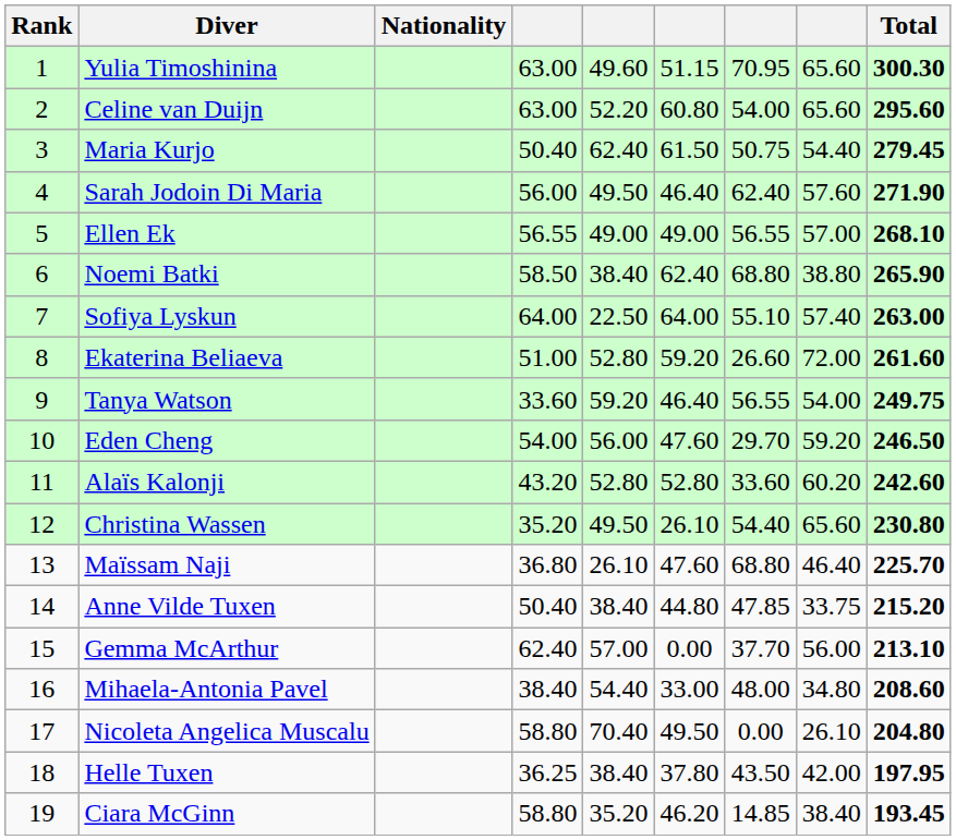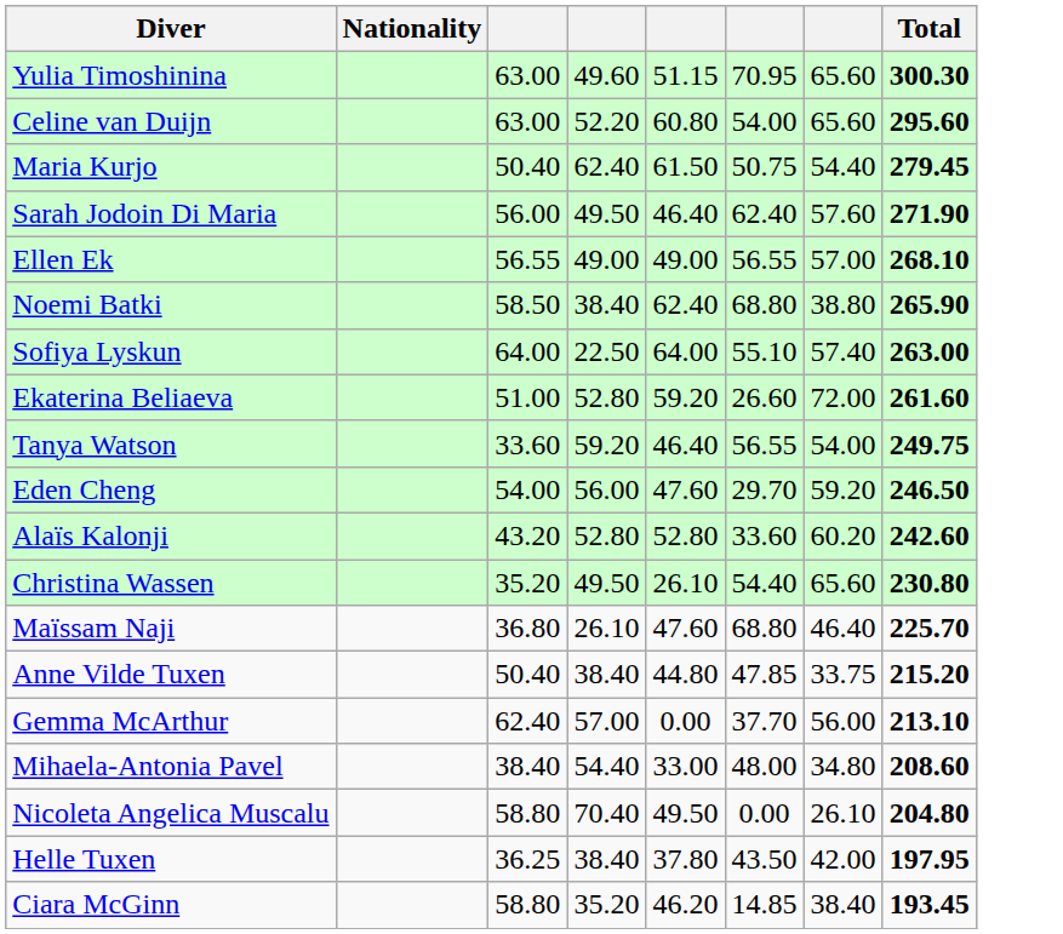 <table class="wikitable" style="text-align:center">
 <tr>
-<th>Rank</th>
 <th>Diver</th>
 <th>Nationality</th>
 <th></th>
 <th></th>
 <th></th>
 <th></th>
 <th></th>
 <th>Total</th>
 </tr>
 <tr bgcolor=ccffcc>
-<td>1</td>
 <td align=left><a href='#'>Yulia Timoshinina</a></td>
 <td align=left></td>
 <td>63.00</td>
 <td>49.60</td>
 <td>51.15</td>
 <td>70.95</td>
 <td>65.60</td>
 <td><strong>300.30</strong></td>
 </tr>
 <tr bgcolor=ccffcc>
-<td>2</td>
 <td align=left><a href='#'>Celine van Duijn</a></td>
 <td align=left></td>
 <td>63.00</td>
 <td>52.20</td>
 <td>60.80</td>
 <td>54.00</td>
 <td>65.60</td>
 <td><strong>295.60</strong></td>
 </tr>
 <tr bgcolor=ccffcc>
-<td>3</td>
 <td align=left><a href='#'>Maria Kurjo</a></td>
 <td align=left></td>
 <td>50.40</td>
 <td>62.40</td>
 <td>61.50</td>
 <td>50.75</td>
 <td>54.40</td>
 <td><strong>279.45</strong></td>
 </tr>
 <tr bgcolor=ccffcc>
-<td>4</td>
 <td align=left><a href='#'>Sarah Jodoin Di Maria</a></td>
 <td align=left></td>
 <td>56.00</td>
 <td>49.50</td>
 <td>46.40</td>
 <td>62.40</td>
 <td>57.60</td>
 <td><strong>271.90</strong></td>
 </tr>
 <tr bgcolor=ccffcc>
-<td>5</td>
 <td align=left><a href='#'>Ellen Ek</a></td>
 <td align=left></td>
 <td>56.55</td>
 <td>49.00</td>
 <td>49.00</td>
 <td>56.55</td>
 <td>57.00</td>
 <td><strong>268.10</strong></td>
 </tr>
 <tr bgcolor=ccffcc>
-<td>6</td>
 <td align=left><a href='#'>Noemi Batki</a></td>
 <td align=left></td>
 <td>58.50</td>
 <td>38.40</td>
 <td>62.40</td>
 <td>68.80</td>
 <td>38.80</td>
 <td><strong>265.90</strong></td>
 </tr>
 <tr bgcolor=ccffcc>
-<td>7</td>
 <td align=left><a href='#'>Sofiya Lyskun</a></td>
 <td align=left></td>
 <td>64.00</td>
 <td>22.50</td>
 <td>64.00</td>
 <td>55.10</td>
 <td>57.40</td>
 <td><strong>263.00</strong></td>
 </tr>
 <tr bgcolor=ccffcc>
-<td>8</td>
 <td align=left><a href='#'>Ekaterina Beliaeva</a></td>
 <td align=left></td>
 <td>51.00</td>
 <td>52.80</td>
 <td>59.20</td>
 <td>26.60</td>
 <td>72.00</td>
 <td><strong>261.60</strong></td>
 </tr>
 <tr bgcolor=ccffcc>
-<td>9</td>
 <td align=left><a href='#'>Tanya Watson</a></td>
 <td align=left></td>
 <td>33.60</td>
 <td>59.20</td>
 <td>46.40</td>
 <td>56.55</td>
 <td>54.00</td>
 <td><strong>249.75</strong></td>
 </tr>
 <tr bgcolor=ccffcc>
-<td>10</td>
 <td align=left><a href='#'>Eden Cheng</a></td>
 <td align=left></td>
 <td>54.00</td>
 <td>56.00</td>
 <td>47.60</td>
 <td>29.70</td>
 <td>59.20</td>
 <td><strong>246.50</strong></td>
 </tr>
 <tr bgcolor=ccffcc>
-<td>11</td>
 <td align=left><a href='#'>Alaïs Kalonji</a></td>
 <td align=left></td>
 <td>43.20</td>
 <td>52.80</td>
 <td>52.80</td>
 <td>33.60</td>
 <td>60.20</td>
 <td><strong>242.60</strong></td>
 </tr>
 <tr bgcolor=ccffcc>
-<td>12</td>
 <td align=left><a href='#'>Christina Wassen</a></td>
 <td align=left></td>
 <td>35.20</td>
 <td>49.50</td>
 <td>26.10</td>
 <td>54.40</td>
 <td>65.60</td>
 <td><strong>230.80</strong></td>
 </tr>
 <tr>
-<td>13</td>
 <td align=left><a href='#'>Maïssam Naji</a></td>
 <td align=left></td>
 <td>36.80</td>
 <td>26.10</td>
 <td>47.60</td>
 <td>68.80</td>
 <td>46.40</td>
 <td><strong>225.70</strong></td>
 </tr>
 <tr>
-<td>14</td>
 <td align=left><a href='#'>Anne Vilde Tuxen</a></td>
 <td align=left></td>
 <td>50.40</td>
 <td>38.40</td>
 <td>44.80</td>
 <td>47.85</td>
 <td>33.75</td>
 <td><strong>215.20</strong></td>
 </tr>
 <tr>
-<td>15</td>
 <td align=left><a href='#'>Gemma McArthur</a></td>
 <td align=left></td>
 <td>62.40</td>
 <td>57.00</td>
 <td>0.00</td>
 <td>37.70</td>
 <td>56.00</td>
 <td><strong>213.10</strong></td>
 </tr>
 <tr>
-<td>16</td>
 <td align=left><a href='#'>Mihaela-Antonia Pavel</a></td>
 <td align=left></td>
 <td>38.40</td>
 <td>54.40</td>
 <td>33.00</td>
 <td>48.00</td>
 <td>34.80</td>
 <td><strong>208.60</strong></td>
 </tr>
 <tr>
-<td>17</td>
 <td align=left><a href='#'>Nicoleta Angelica Muscalu</a></td>
 <td align=left></td>
 <td>58.80</td>
 <td>70.40</td>
 <td>49.50</td>
 <td>0.00</td>
 <td>26.10</td>
 <td><strong>204.80</strong></td>
 </tr>
 <tr>
-<td>18</td>
 <td align=left><a href='#'>Helle Tuxen</a></td>
 <td align=left></td>
 <td>36.25</td>
 <td>38.40</td>
 <td>37.80</td>
 <td>43.50</td>
 <td>42.00</td>
 <td><strong>197.95</strong></td>
 </tr>
 <tr>
-<td>19</td>
 <td align=left><a href='#'>Ciara McGinn</a></td>
 <td align=left></td>
 <td>58.80</td>
 <td>35.20</td>
 <td>46.20</td>
 <td>14.85</td>
 <td>38.40</td>
 <td><strong>193.45</strong></td>
 </tr>
 </table>
